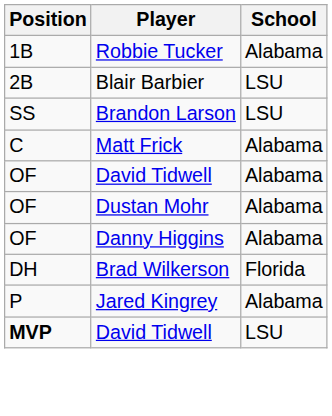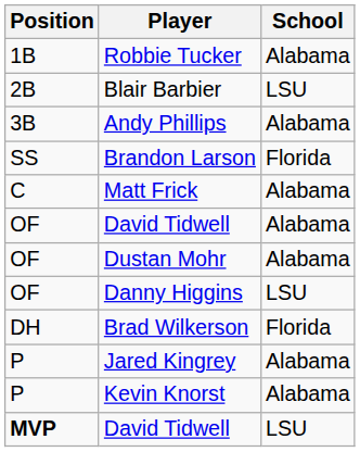 <table class="wikitable">
 <tr>
 <th>Position</th>
 <th>Player</th>
 <th>School</th>
 </tr>
 <tr>
 <td>1B</td>
 <td><a href='#'>Robbie Tucker</a></td>
 <td>Alabama</td>
 </tr>
 <tr>
 <td>2B</td>
 <td>Blair Barbier</td>
 <td>LSU</td>
 </tr>
 <tr>
+<td>3B</td>
+<td><a href='#'>Andy Phillips</a></td>
+<td>Alabama</td>
+</tr>
+<tr>
 <td>SS</td>
 <td><a href='#'>Brandon Larson</a></td>
-<td>LSU</td>
+<td>Florida</td>
 </tr>
 <tr>
 <td>C</td>
 <td><a href='#'>Matt Frick</a></td>
 <td>Alabama</td>
 </tr>
 <tr>
 <td>OF</td>
 <td><a href='#'>David Tidwell</a></td>
 <td>Alabama</td>
 </tr>
 <tr>
 <td>OF</td>
 <td><a href='#'>Dustan Mohr</a></td>
 <td>Alabama</td>
 </tr>
 <tr>
 <td>OF</td>
 <td><a href='#'>Danny Higgins</a></td>
-<td>Alabama</td>
+<td>LSU</td>
 </tr>
 <tr>
 <td>DH</td>
 <td><a href='#'>Brad Wilkerson</a></td>
 <td>Florida</td>
 </tr>
 <tr>
 <td>P</td>
 <td><a href='#'>Jared Kingrey</a></td>
 <td>Alabama</td>
 </tr>
 <tr>
+<td>P</td>
+<td><a href='#'>Kevin Knorst</a></td>
+<td>Alabama</td>
+</tr>
+<tr>
 <td><strong>MVP</strong></td>
 <td><a href='#'>David Tidwell</a></td>
 <td>LSU</td>
 </tr>
 </table>
